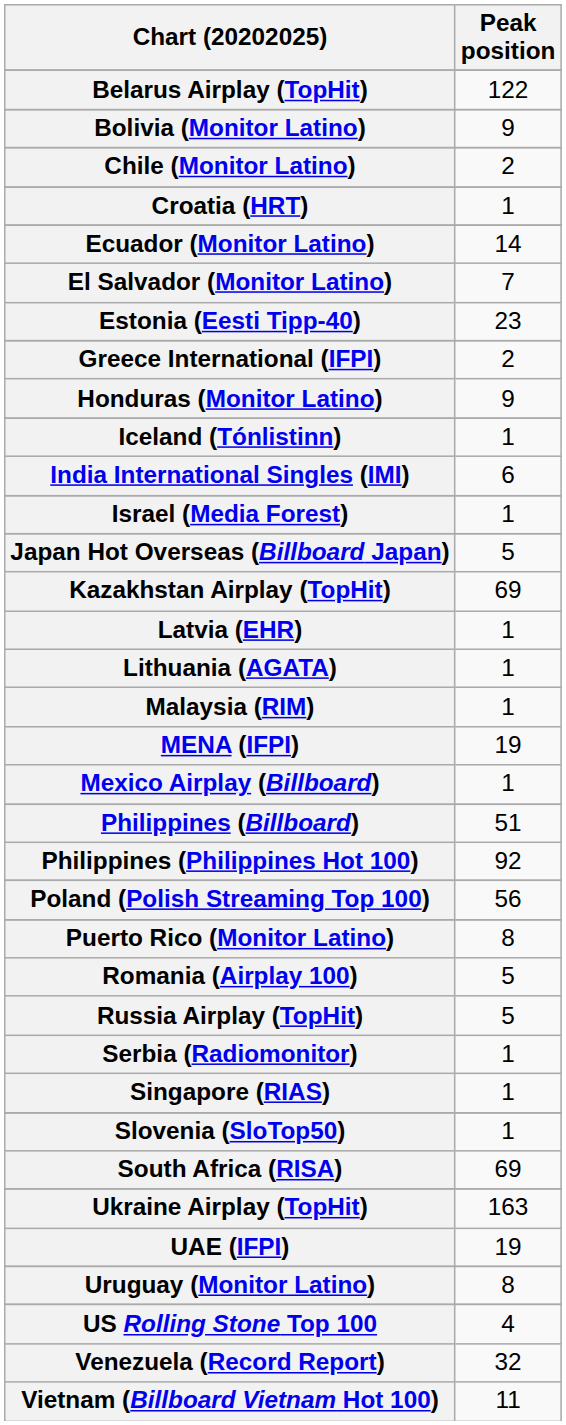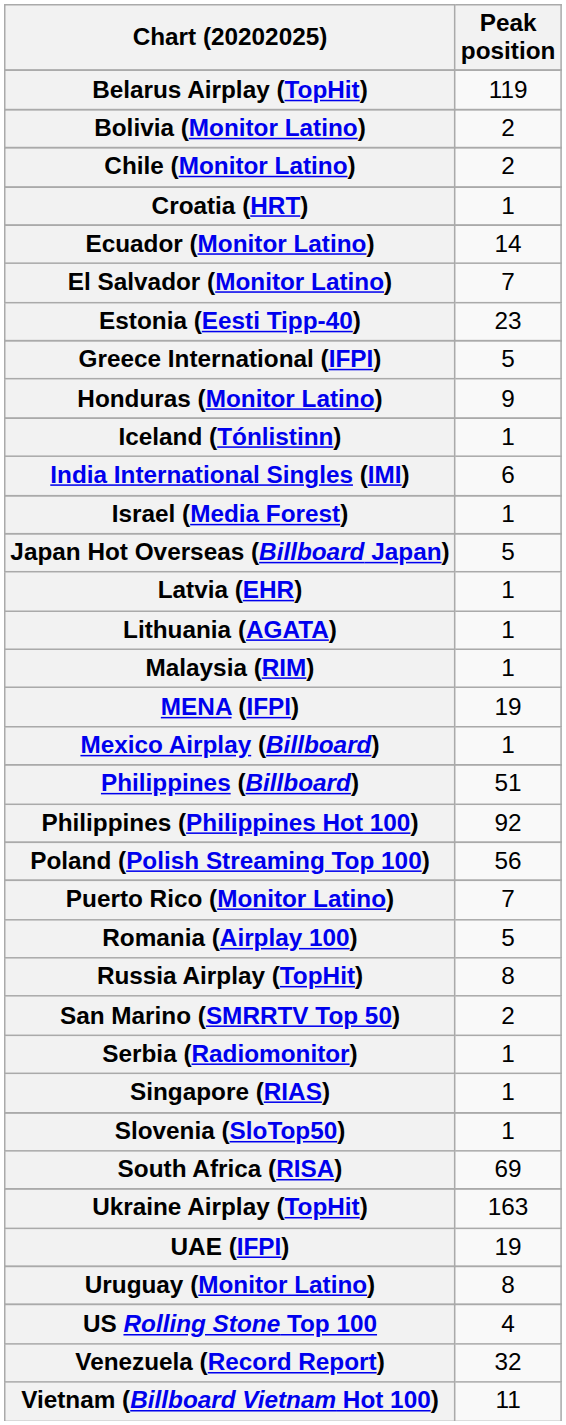 <table class="wikitable sortable plainrowheaders" style="text-align:center">
 <tr>
 <th>Chart (20202025)</th>
 <th>Peak<br>position</th>
 </tr>
 <tr>
 </tr>
 <tr>
 </tr>
 <tr>
 </tr>
 <tr>
 <th scope="row">Belarus Airplay (<a href='#'>TopHit</a>)</th>
-<td>122</td>
+<td>119</td>
 </tr>
 <tr>
 </tr>
 <tr>
 </tr>
 <tr>
 </tr>
 <tr>
 <th scope="row">Bolivia (<a href='#'>Monitor Latino</a>)</th>
-<td>9</td>
+<td>2</td>
 </tr>
 <tr>
 </tr>
 <tr>
 </tr>
 <tr>
 </tr>
 <tr>
 </tr>
 <tr>
 <th scope="row">Chile (<a href='#'>Monitor Latino</a>)</th>
 <td>2</td>
 </tr>
 <tr>
 </tr>
 <tr>
 <th scope="row">Croatia (<a href='#'>HRT</a>)</th>
 <td>1</td>
 </tr>
 <tr>
 </tr>
 <tr>
 </tr>
 <tr>
 </tr>
 <tr>
 <th scope="row">Ecuador (<a href='#'>Monitor Latino</a>)</th>
 <td>14</td>
 </tr>
 <tr>
 <th scope="row">El Salvador (<a href='#'>Monitor Latino</a>)</th>
 <td>7</td>
 </tr>
 <tr>
 <th scope="row">Estonia (<a href='#'>Eesti Tipp-40</a>)</th>
 <td>23</td>
 </tr>
 <tr>
 </tr>
 <tr>
 </tr>
 <tr>
 </tr>
 <tr>
 </tr>
 <tr>
 </tr>
 <tr>
 <th scope="row">Greece International (<a href='#'>IFPI</a>)</th>
-<td>2</td>
+<td>5</td>
 </tr>
 <tr>
 <th scope="row">Honduras (<a href='#'>Monitor Latino</a>)</th>
 <td>9</td>
 </tr>
 <tr>
 </tr>
 <tr>
 </tr>
 <tr>
 </tr>
 <tr>
 <th scope="row">Iceland (<a href='#'>Tónlistinn</a>)</th>
 <td>1</td>
 </tr>
 <tr>
 <th scope="row"><a href='#'>India International Singles</a> (<a href='#'>IMI</a>)</th>
 <td>6</td>
 </tr>
 <tr>
 </tr>
 <tr>
 <th scope="row">Israel (<a href='#'>Media Forest</a>)</th>
 <td>1</td>
 </tr>
 <tr>
 </tr>
 <tr>
 <th scope="row">Japan Hot Overseas (<a href='#'><em>Billboard</em> Japan</a>)</th>
 <td>5</td>
-</tr>
-<tr>
-<th scope="row">Kazakhstan Airplay (<a href='#'>TopHit</a>)</th>
-<td>69</td>
 </tr>
 <tr>
 <th scope="row">Latvia (<a href='#'>EHR</a>)</th>
 <td>1</td>
 </tr>
 <tr>
 <th scope="row">Lithuania (<a href='#'>AGATA</a>)</th>
 <td>1</td>
 </tr>
 <tr>
 <th scope="row">Malaysia (<a href='#'>RIM</a>)</th>
 <td>1</td>
 </tr>
 <tr>
 <th scope="row"><a href='#'>MENA</a> (<a href='#'>IFPI</a>)</th>
 <td>19</td>
 </tr>
 <tr>
 <th scope="row"><a href='#'>Mexico Airplay</a> (<em><a href='#'>Billboard</a></em>)</th>
 <td>1</td>
 </tr>
 <tr>
 </tr>
 <tr>
 </tr>
 <tr>
 </tr>
 <tr>
 </tr>
 <tr>
 <th scope="row"><a href='#'>Philippines</a> (<em><a href='#'>Billboard</a></em>)</th>
 <td>51</td>
 </tr>
 <tr>
 <th scope="row">Philippines (<a href='#'>Philippines Hot 100</a>)</th>
 <td>92</td>
 </tr>
 <tr>
 </tr>
 <tr>
 <th scope="row">Poland (<a href='#'>Polish Streaming Top 100</a>)</th>
 <td>56</td>
 </tr>
 <tr>
 </tr>
 <tr>
 <th scope="row">Puerto Rico (<a href='#'>Monitor Latino</a>)</th>
-<td>8</td>
+<td>7</td>
 </tr>
 <tr>
 <th scope="row">Romania (<a href='#'>Airplay 100</a>)</th>
 <td>5</td>
 </tr>
 <tr>
 <th scope="row">Russia Airplay (<a href='#'>TopHit</a>)</th>
-<td>5</td>
+<td>8</td>
+</tr>
+<tr>
+<th scope="row">San Marino (<a href='#'>SMRRTV Top 50</a>)</th>
+<td>2</td>
 </tr>
 <tr>
 <th scope="row">Serbia (<a href='#'>Radiomonitor</a>)</th>
 <td>1</td>
 </tr>
 <tr>
 <th scope="row">Singapore (<a href='#'>RIAS</a>)</th>
 <td>1</td>
 </tr>
 <tr>
 </tr>
 <tr>
 </tr>
 <tr>
 <th scope="row">Slovenia (<a href='#'>SloTop50</a>)</th>
 <td>1</td>
 </tr>
 <tr>
 <th scope="row">South Africa (<a href='#'>RISA</a>)</th>
 <td>69</td>
 </tr>
 <tr>
 </tr>
 <tr>
 </tr>
 <tr>
 </tr>
 <tr>
 <th scope="row">Ukraine Airplay (<a href='#'>TopHit</a>)</th>
 <td>163</td>
 </tr>
 <tr>
 <th scope="row">UAE (<a href='#'>IFPI</a>)</th>
 <td>19</td>
 </tr>
 <tr>
 </tr>
 <tr>
 </tr>
 <tr>
 <th scope="row">Uruguay (<a href='#'>Monitor Latino</a>)</th>
 <td>8</td>
 </tr>
 <tr>
 </tr>
 <tr>
 </tr>
 <tr>
 </tr>
 <tr>
 </tr>
 <tr>
 </tr>
 <tr>
 </tr>
 <tr>
 <th scope="row">US <a href='#'><em>Rolling Stone</em> Top 100</a></th>
 <td>4</td>
 </tr>
 <tr>
 <th scope="row">Venezuela (<a href='#'>Record Report</a>)</th>
 <td>32</td>
 </tr>
 <tr>
 <th scope="row">Vietnam (<a href='#'><em>Billboard Vietnam</em> Hot 100</a>)</th>
 <td>11</td>
 </tr>
 </table>
